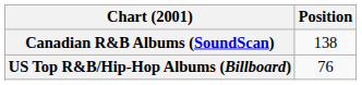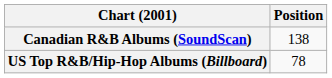 <table class="wikitable plainrowheaders" style="text-align:center">
 <tr>
 <th scope="col">Chart (2001)</th>
 <th scope="col">Position</th>
 </tr>
 <tr>
 <th scope="row">Canadian R&B Albums (<a href='#'>SoundScan</a>)</th>
 <td>138</td>
 </tr>
 <tr>
 <th scope="row">US Top R&B/Hip-Hop Albums (<em>Billboard</em>)</th>
-<td>76</td>
+<td>78</td>
 </tr>
 </table>
